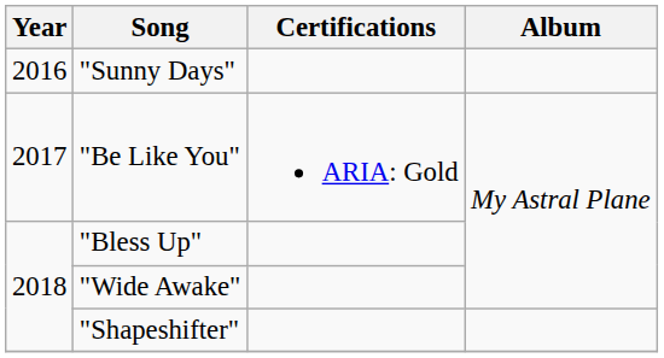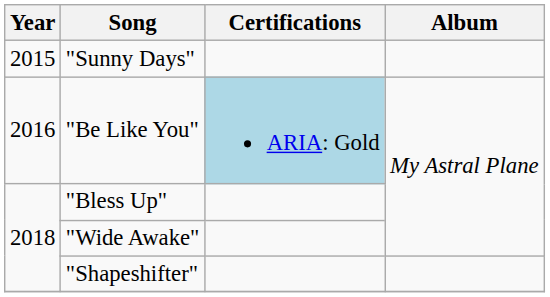 <table class="wikitable">
 <tr>
 <th rowspan="1">Year</th>
 <th rowspan="1">Song</th>
 <th rowspan="1">Certifications</th>
 <th rowspan="1">Album</th>
 </tr>
 <tr>
-<td rowspan="1">2016</td>
+<td rowspan="1">2015</td>
 <td>"Sunny Days"</td>
 <td></td>
 <td></td>
 </tr>
 <tr>
-<td rowspan="1">2017</td>
+<td rowspan="1">2016</td>
 <td>"Be Like You"<br></td>
-<td><br><ul><li><a href='#'>ARIA</a>: Gold</li></ul></td>
+<td style="background: lightblue;"><br><ul><li><a href='#'>ARIA</a>: Gold</li></ul></td>
 <td rowspan="3"><em>My Astral Plane</em></td>
 </tr>
 <tr>
 <td rowspan="3">2018</td>
 <td>"Bless Up"</td>
 <td></td>
 </tr>
 <tr>
 <td>"Wide Awake"<br></td>
 <td></td>
 </tr>
 <tr>
 <td>"Shapeshifter"<br></td>
 <td></td>
 <td></td>
 </tr>
 <tr>
 </tr>
 </table>
